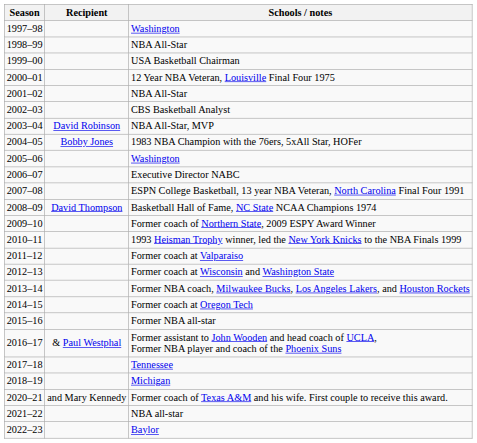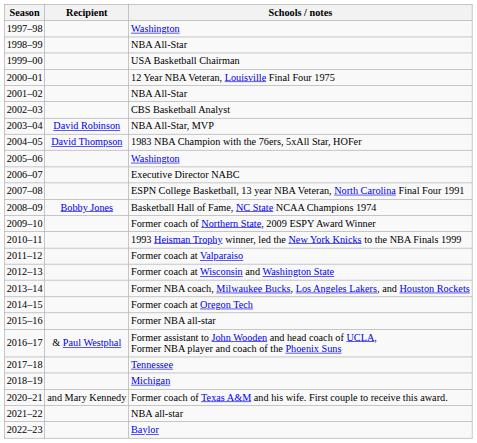 <table class="wikitable sortable">
 <tr>
 <th>Season</th>
 <th>Recipient</th>
 <th class="unsortable">Schools / notes</th>
 </tr>
 <tr align=center>
 <td>1997–98</td>
 <td></td>
 <td align="left"><a href='#'>Washington</a></td>
 </tr>
 <tr align=center>
 <td>1998–99</td>
 <td></td>
 <td align="left">NBA All-Star</td>
 </tr>
 <tr align=center>
 <td>1999–00</td>
 <td></td>
 <td align="left">USA Basketball Chairman</td>
 </tr>
 <tr align=center>
 <td>2000–01</td>
 <td></td>
 <td align="left">12 Year NBA Veteran, <a href='#'>Louisville</a> Final Four 1975</td>
 </tr>
 <tr align=center>
 <td>2001–02</td>
 <td></td>
 <td align="left">NBA All-Star</td>
 </tr>
 <tr align=center>
 <td>2002–03</td>
 <td></td>
 <td align="left">CBS Basketball Analyst</td>
 </tr>
 <tr align=center>
 <td>2003–04</td>
 <td><a href='#'>David Robinson</a></td>
 <td align="left">NBA All-Star, MVP</td>
 </tr>
 <tr align=center>
 <td>2004–05</td>
-<td><a href='#'>Bobby Jones</a></td>
+<td><a href='#'>David Thompson</a></td>
 <td align="left">1983 NBA Champion with the 76ers, 5xAll Star, HOFer</td>
 </tr>
 <tr align=center>
 <td>2005–06</td>
 <td></td>
 <td align="left"><a href='#'>Washington</a></td>
 </tr>
 <tr align=center>
 <td>2006–07</td>
 <td></td>
 <td align="left">Executive Director NABC</td>
 </tr>
 <tr align=center>
 <td>2007–08</td>
 <td></td>
 <td align="left">ESPN College Basketball, 13 year NBA Veteran, <a href='#'>North Carolina</a> Final Four 1991</td>
 </tr>
 <tr align=center>
 <td>2008–09</td>
-<td><a href='#'>David Thompson</a></td>
+<td><a href='#'>Bobby Jones</a></td>
 <td align="left">Basketball Hall of Fame, <a href='#'>NC State</a> NCAA Champions 1974</td>
 </tr>
 <tr align=center>
 <td>2009–10</td>
 <td></td>
 <td align="left">Former coach of <a href='#'>Northern State</a>, 2009 ESPY Award Winner</td>
 </tr>
 <tr align=center>
 <td>2010–11</td>
 <td></td>
 <td align="left">1993 <a href='#'>Heisman Trophy</a> winner, led the <a href='#'>New York Knicks</a> to the NBA Finals 1999</td>
 </tr>
 <tr align=center>
 <td>2011–12</td>
 <td></td>
 <td align="left">Former coach at <a href='#'>Valparaiso</a></td>
 </tr>
 <tr align=center>
 <td>2012–13</td>
 <td></td>
 <td align="left">Former coach at <a href='#'>Wisconsin</a> and <a href='#'>Washington State</a></td>
 </tr>
 <tr align=center>
 <td>2013–14</td>
 <td></td>
 <td align="left">Former NBA coach, <a href='#'>Milwaukee Bucks</a>, <a href='#'>Los Angeles Lakers</a>, and <a href='#'>Houston Rockets</a></td>
 </tr>
 <tr align=center>
 <td>2014–15</td>
 <td></td>
 <td align="left">Former coach at <a href='#'>Oregon Tech</a></td>
 </tr>
 <tr align=center>
 <td>2015–16</td>
 <td></td>
 <td align="left">Former NBA all-star</td>
 </tr>
 <tr align=center>
 <td>2016–17</td>
 <td> & <a href='#'>Paul Westphal</a></td>
 <td align="left">Former assistant to <a href='#'>John Wooden</a> and head coach of <a href='#'>UCLA</a>,<br> Former NBA player and coach of the <a href='#'>Phoenix Suns</a></td>
 </tr>
 <tr align=center>
 <td>2017–18</td>
 <td></td>
 <td align="left"><a href='#'>Tennessee</a></td>
 </tr>
 <tr align=center>
 <td>2018–19</td>
 <td></td>
 <td align="left"><a href='#'>Michigan</a></td>
 </tr>
 <tr align=center>
 <td>2020–21</td>
 <td> and Mary Kennedy</td>
 <td align="left">Former coach of <a href='#'>Texas A&M</a> and his wife. First couple to receive this award.</td>
 </tr>
 <tr align=center>
 <td>2021–22</td>
 <td></td>
 <td align="left">NBA all-star</td>
 </tr>
 <tr align=center>
 <td>2022–23</td>
 <td></td>
 <td align="left"><a href='#'>Baylor</a></td>
 </tr>
 </table>
